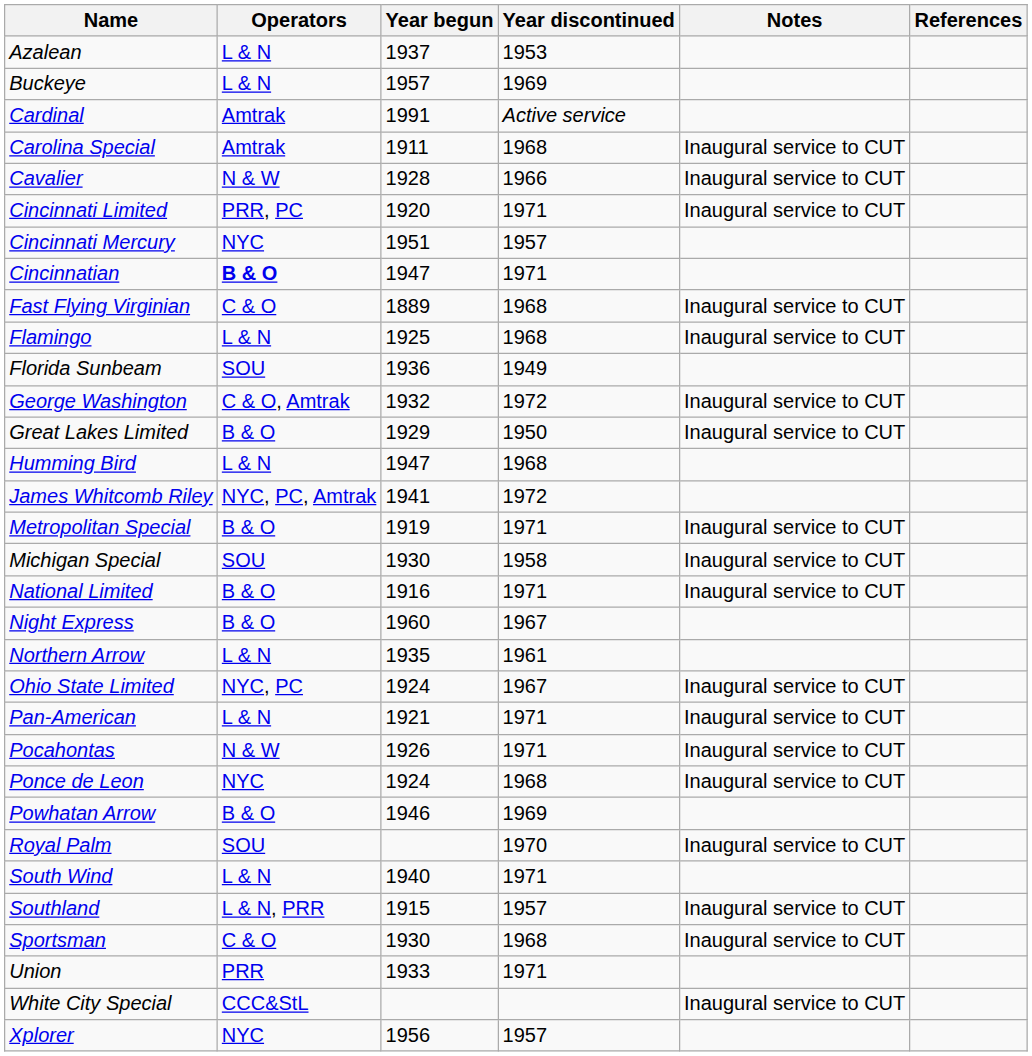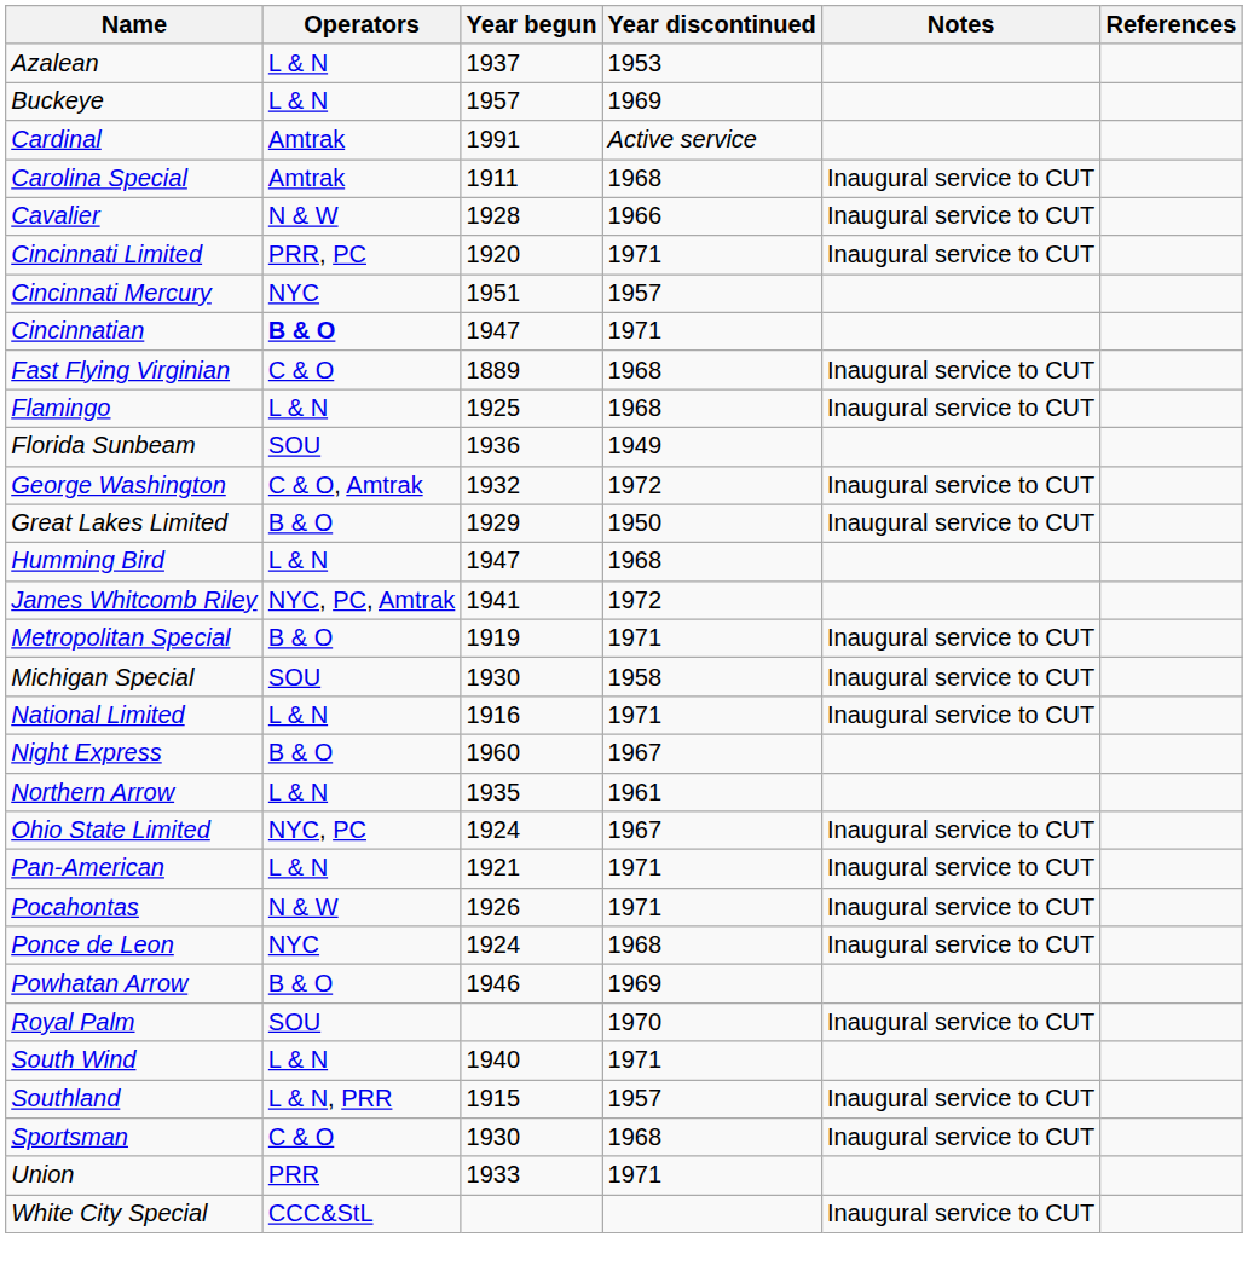 <table class="wikitable mw-collapsible mw-collapsed sortable">
 <tr>
 <th>Name</th>
 <th>Operators</th>
 <th>Year begun</th>
 <th>Year discontinued</th>
 <th>Notes</th>
 <th>References</th>
 </tr>
 <tr>
 <td><em>Azalean</em></td>
 <td><a href='#'>L & N</a></td>
 <td>1937</td>
 <td>1953</td>
 <td></td>
 <td></td>
 </tr>
 <tr>
 <td><em>Buckeye</em></td>
 <td><a href='#'>L & N</a></td>
 <td>1957</td>
 <td>1969</td>
 <td></td>
 <td></td>
 </tr>
 <tr>
 <td><em><a href='#'>Cardinal</a></em></td>
 <td><a href='#'>Amtrak</a></td>
 <td>1991</td>
 <td><em>Active service</em></td>
 <td></td>
 <td></td>
 </tr>
 <tr>
 <td><em><a href='#'>Carolina Special</a></em></td>
 <td><a href='#'>Amtrak</a></td>
 <td>1911</td>
 <td>1968</td>
 <td>Inaugural service to CUT</td>
 <td></td>
 </tr>
 <tr>
 <td><em><a href='#'>Cavalier</a></em></td>
 <td><a href='#'>N & W</a></td>
 <td>1928</td>
 <td>1966</td>
 <td>Inaugural service to CUT</td>
 <td></td>
 </tr>
 <tr>
 <td><em><a href='#'>Cincinnati Limited</a></em></td>
 <td><a href='#'>PRR</a>, <a href='#'>PC</a></td>
 <td>1920</td>
 <td>1971</td>
 <td>Inaugural service to CUT</td>
 <td></td>
 </tr>
 <tr>
 <td><em><a href='#'>Cincinnati Mercury</a></em></td>
 <td><a href='#'>NYC</a></td>
 <td>1951</td>
 <td>1957</td>
 <td></td>
 <td></td>
 </tr>
 <tr>
 <td><em><a href='#'>Cincinnatian</a></em></td>
 <td><strong><a href='#'>B & O</a></strong></td>
 <td>1947</td>
 <td>1971</td>
 <td></td>
 <td></td>
 </tr>
 <tr>
 <td><em><a href='#'>Fast Flying Virginian</a></em></td>
 <td><a href='#'>C & O</a></td>
 <td>1889</td>
 <td>1968</td>
 <td>Inaugural service to CUT</td>
 <td></td>
 </tr>
 <tr>
 <td><em><a href='#'>Flamingo</a></em></td>
 <td><a href='#'>L & N</a></td>
 <td>1925</td>
 <td>1968</td>
 <td>Inaugural service to CUT</td>
 <td></td>
 </tr>
 <tr>
 <td><em>Florida Sunbeam</em></td>
 <td><a href='#'>SOU</a></td>
 <td>1936</td>
 <td>1949</td>
 <td></td>
 <td></td>
 </tr>
 <tr>
 <td><em><a href='#'>George Washington</a></em></td>
 <td><a href='#'>C & O</a>, <a href='#'>Amtrak</a></td>
 <td>1932</td>
 <td>1972</td>
 <td>Inaugural service to CUT</td>
 <td></td>
 </tr>
 <tr>
 <td><em>Great Lakes Limited</em></td>
 <td><a href='#'>B & O</a></td>
 <td>1929</td>
 <td>1950</td>
 <td>Inaugural service to CUT</td>
 <td></td>
 </tr>
 <tr>
 <td><em><a href='#'>Humming Bird</a></em></td>
 <td><a href='#'>L & N</a></td>
 <td>1947</td>
 <td>1968</td>
 <td></td>
 <td></td>
 </tr>
 <tr>
 <td><em><a href='#'>James Whitcomb Riley</a></em></td>
 <td><a href='#'>NYC</a>, <a href='#'>PC</a>, <a href='#'>Amtrak</a></td>
 <td>1941</td>
 <td>1972</td>
 <td></td>
 <td></td>
 </tr>
 <tr>
 <td><em><a href='#'>Metropolitan Special</a></em></td>
 <td><a href='#'>B & O</a></td>
 <td>1919</td>
 <td>1971</td>
 <td>Inaugural service to CUT</td>
 <td></td>
 </tr>
 <tr>
 <td><em>Michigan Special</em></td>
 <td><a href='#'>SOU</a></td>
 <td>1930</td>
 <td>1958</td>
 <td>Inaugural service to CUT</td>
 <td></td>
 </tr>
 <tr>
 <td><em><a href='#'>National Limited</a></em></td>
-<td><a href='#'>B & O</a></td>
+<td><a href='#'>L & N</a></td>
 <td>1916</td>
 <td>1971</td>
 <td>Inaugural service to CUT</td>
 <td></td>
 </tr>
 <tr>
 <td><em><a href='#'>Night Express</a></em></td>
 <td><a href='#'>B & O</a></td>
 <td>1960</td>
 <td>1967</td>
 <td></td>
 <td></td>
 </tr>
 <tr>
 <td><em><a href='#'>Northern Arrow</a></em></td>
 <td><a href='#'>L & N</a></td>
 <td>1935</td>
 <td>1961</td>
 <td></td>
 <td></td>
 </tr>
 <tr>
 <td><em><a href='#'>Ohio State Limited</a></em></td>
 <td><a href='#'>NYC</a>, <a href='#'>PC</a></td>
 <td>1924</td>
 <td>1967</td>
 <td>Inaugural service to CUT</td>
 <td></td>
 </tr>
 <tr>
 <td><em><a href='#'>Pan-American</a></em></td>
 <td><a href='#'>L & N</a></td>
 <td>1921</td>
 <td>1971</td>
 <td>Inaugural service to CUT</td>
 <td></td>
 </tr>
 <tr>
 <td><em><a href='#'>Pocahontas</a></em></td>
 <td><a href='#'>N & W</a></td>
 <td>1926</td>
 <td>1971</td>
 <td>Inaugural service to CUT</td>
 <td></td>
 </tr>
 <tr>
 <td><em><a href='#'>Ponce de Leon</a></em></td>
 <td><a href='#'>NYC</a></td>
 <td>1924</td>
 <td>1968</td>
 <td>Inaugural service to CUT</td>
 <td></td>
 </tr>
 <tr>
 <td><em><a href='#'>Powhatan Arrow</a></em></td>
 <td><a href='#'>B & O</a></td>
 <td>1946</td>
 <td>1969</td>
 <td></td>
 <td></td>
 </tr>
 <tr>
 <td><em><a href='#'>Royal Palm</a></em></td>
 <td><a href='#'>SOU</a></td>
 <td></td>
 <td>1970</td>
 <td>Inaugural service to CUT</td>
 <td></td>
 </tr>
 <tr>
 <td><em><a href='#'>South Wind</a></em></td>
 <td><a href='#'>L & N</a></td>
 <td>1940</td>
 <td>1971</td>
 <td></td>
 <td></td>
 </tr>
 <tr>
 <td><em><a href='#'>Southland</a></em></td>
 <td><a href='#'>L & N</a>, <a href='#'>PRR</a></td>
 <td>1915</td>
 <td>1957</td>
 <td>Inaugural service to CUT</td>
 <td></td>
 </tr>
 <tr>
 <td><em><a href='#'>Sportsman</a></em></td>
 <td><a href='#'>C & O</a></td>
 <td>1930</td>
 <td>1968</td>
 <td>Inaugural service to CUT</td>
 <td></td>
 </tr>
 <tr>
 <td><em>Union</em></td>
 <td><a href='#'>PRR</a></td>
 <td>1933</td>
 <td>1971</td>
 <td></td>
 <td></td>
 </tr>
 <tr>
 <td><em>White City Special</em></td>
 <td><a href='#'>CCC&StL</a></td>
 <td></td>
 <td></td>
 <td>Inaugural service to CUT</td>
 <td></td>
 </tr>
-<tr>
-<td><em><a href='#'>Xplorer</a></em></td>
-<td><a href='#'>NYC</a></td>
-<td>1956</td>
-<td>1957</td>
-<td></td>
-<td></td>
-</tr>
 </table>
